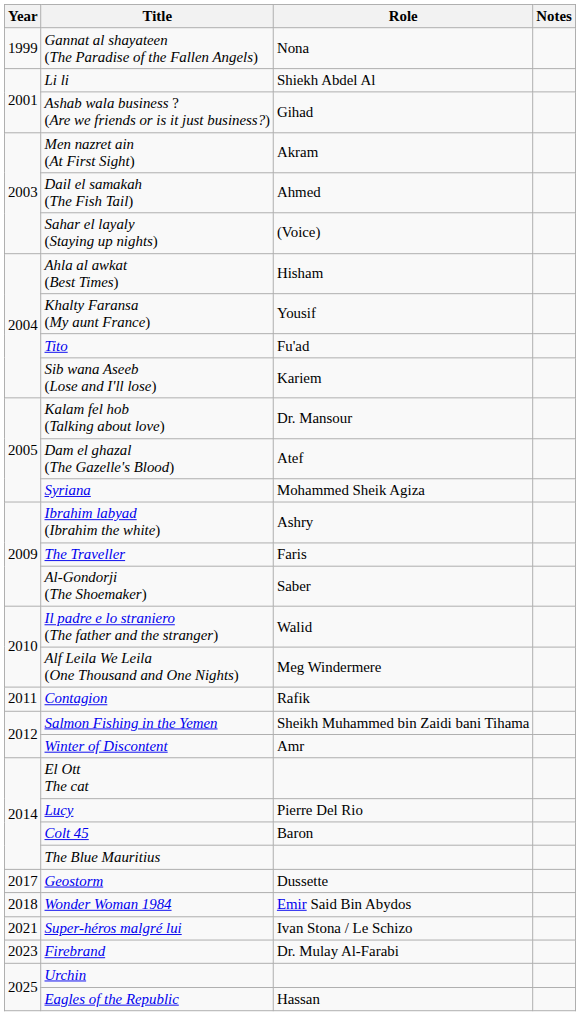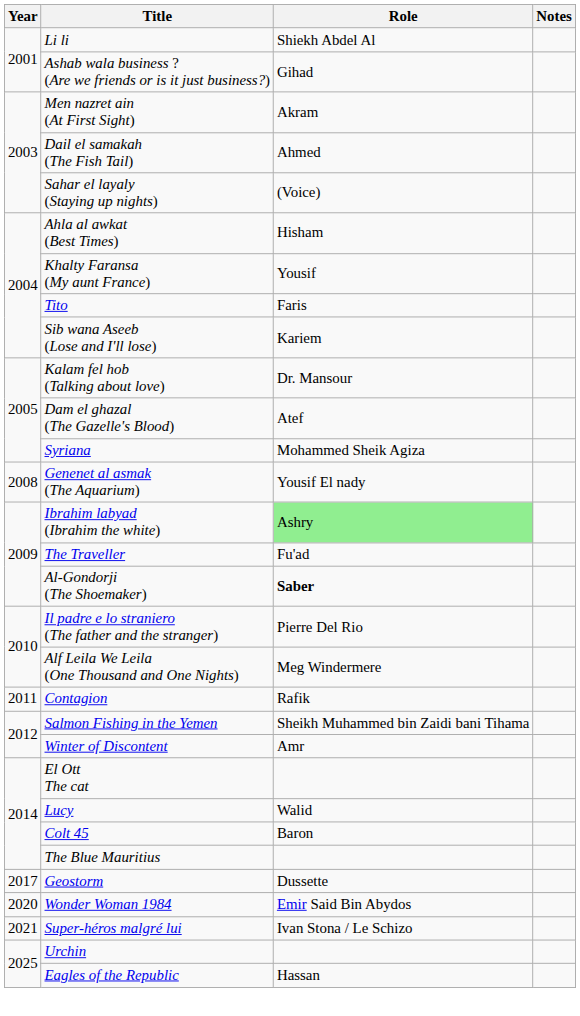 <table class="wikitable sortable">
 <tr>
 <th>Year</th>
 <th>Title</th>
 <th>Role</th>
 <th class="unsortable">Notes</th>
-</tr>
-<tr>
-<td>1999</td>
-<td><em>Gannat al shayateen</em> <br>(<em>The Paradise of the Fallen Angels</em>)</td>
-<td>Nona</td>
-<td></td>
 </tr>
 <tr>
 <td rowspan=2>2001</td>
 <td><em>Li li</em></td>
 <td>Shiekh Abdel Al</td>
 <td></td>
 </tr>
 <tr>
 <td><em>Ashab wala business</em> ?<br>(<em>Are we friends or is it just business?</em>)</td>
 <td>Gihad</td>
 <td></td>
 </tr>
 <tr>
 <td rowspan=3>2003</td>
 <td><em>Men nazret ain</em> <br>(<em>At First Sight</em>)</td>
 <td>Akram</td>
 <td></td>
 </tr>
 <tr>
 <td><em>Dail el samakah</em> <br>(<em>The Fish Tail</em>)</td>
 <td>Ahmed</td>
 <td></td>
 </tr>
 <tr>
 <td><em>Sahar el layaly</em> <br>(<em>Staying up nights</em>)</td>
 <td>(Voice)</td>
 <td></td>
 </tr>
 <tr>
 <td rowspan=4>2004</td>
 <td><em>Ahla al awkat</em> <br>(<em>Best Times</em>)</td>
 <td>Hisham</td>
 <td></td>
 </tr>
 <tr>
 <td><em>Khalty Faransa</em> <br>(<em>My aunt France</em>)</td>
 <td>Yousif</td>
 <td></td>
 </tr>
 <tr>
 <td><em><a href='#'>Tito</a></em></td>
-<td>Fu'ad</td>
+<td>Faris</td>
 <td></td>
 </tr>
 <tr>
 <td><em>Sib wana Aseeb</em> <br>(<em>Lose and I'll lose</em>)</td>
 <td>Kariem</td>
 <td></td>
 </tr>
 <tr>
 <td rowspan=3>2005</td>
 <td><em>Kalam fel hob</em> <br>(<em>Talking about love</em>)</td>
 <td>Dr. Mansour</td>
 <td></td>
 </tr>
 <tr>
 <td><em>Dam el ghazal</em> <br>(<em>The Gazelle's Blood</em>)</td>
 <td>Atef</td>
 <td></td>
 </tr>
 <tr>
 <td><em><a href='#'>Syriana</a></em></td>
 <td>Mohammed Sheik Agiza</td>
 <td></td>
 </tr>
 <tr>
+<td>2008</td>
+<td><em><a href='#'>Genenet al asmak</a></em> <br>(<em>The Aquarium</em>)</td>
+<td>Yousif El nady</td>
+<td></td>
+</tr>
+<tr>
 <td rowspan=3>2009</td>
 <td><em><a href='#'>Ibrahim labyad</a></em> <br>(<em>Ibrahim the white</em>)</td>
-<td>Ashry</td>
+<td style="background: lightgreen;">Ashry</td>
 <td></td>
 </tr>
 <tr>
 <td><em><a href='#'>The Traveller</a></em></td>
-<td>Faris</td>
+<td>Fu'ad</td>
 <td></td>
 </tr>
 <tr>
 <td><em>Al-Gondorji</em> <br>(<em>The Shoemaker</em>)</td>
-<td>Saber</td>
+<td><strong>Saber</strong></td>
 <td></td>
 </tr>
 <tr>
 <td rowspan=2>2010</td>
 <td><em><a href='#'>Il padre e lo straniero</a></em> <br>(<em>The father and the stranger</em>)</td>
-<td>Walid</td>
+<td>Pierre Del Rio</td>
 <td></td>
 </tr>
 <tr>
 <td><em>Alf Leila We Leila</em> <br>(<em>One Thousand and One Nights</em>)</td>
 <td>Meg Windermere</td>
 <td></td>
 </tr>
 <tr>
 <td>2011</td>
 <td><em><a href='#'>Contagion</a></em></td>
 <td>Rafik</td>
 <td></td>
 </tr>
 <tr>
 <td rowspan=2>2012</td>
 <td><em><a href='#'>Salmon Fishing in the Yemen</a></em></td>
 <td>Sheikh Muhammed bin Zaidi bani Tihama</td>
 <td></td>
 </tr>
 <tr>
 <td><em><a href='#'>Winter of Discontent</a></em></td>
 <td>Amr</td>
 <td></td>
 </tr>
 <tr>
 <td rowspan=4>2014</td>
 <td><em>El Ott</em><br> <em>The cat</em></td>
 <td></td>
 <td></td>
 </tr>
 <tr>
 <td><em><a href='#'>Lucy</a> </em></td>
-<td>Pierre Del Rio</td>
+<td>Walid</td>
 <td></td>
 </tr>
 <tr>
 <td><em><a href='#'>Colt 45</a></em></td>
 <td>Baron</td>
 <td></td>
 </tr>
 <tr>
 <td><em>The Blue Mauritius</em></td>
 <td></td>
 <td></td>
 </tr>
 <tr>
 <td>2017</td>
 <td><em><a href='#'>Geostorm</a></em></td>
 <td>Dussette</td>
 <td></td>
 </tr>
 <tr>
-<td>2018</td>
+<td>2020</td>
 <td><em><a href='#'>Wonder Woman 1984</a></em></td>
 <td><a href='#'>Emir</a> Said Bin Abydos</td>
 <td></td>
 </tr>
 <tr>
 <td>2021</td>
 <td><em><a href='#'>Super-héros malgré lui</a></em></td>
 <td>Ivan Stona / Le Schizo</td>
-<td></td>
-</tr>
-<tr>
-<td>2023</td>
-<td><em><a href='#'>Firebrand</a></em></td>
-<td>Dr. Mulay Al-Farabi</td>
 <td></td>
 </tr>
 <tr>
 <td rowspan="2">2025</td>
 <td><em><a href='#'>Urchin</a></em></td>
 <td></td>
 <td></td>
 </tr>
 <tr>
 <td><em><a href='#'>Eagles of the Republic</a></em></td>
 <td>Hassan</td>
 <td></td>
 </tr>
 </table>
